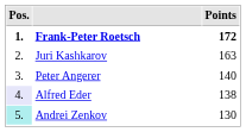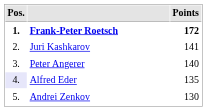 <table cellspacing="1" cellpadding="3" style="border:1px solid #AAAAAA;font-size:90%">
 <tr bgcolor="#E4E4E4">
 <th style="border-bottom:1px solid #AAAAAA" width=10>Pos.</th>
 <th style="border-bottom:1px solid #AAAAAA" width=200></th>
 <th style="border-bottom:1px solid #AAAAAA" width=20>Points</th>
 </tr>
 <tr>
 <td align="center"><strong>1.</strong></td>
 <td> <strong><a href='#'>Frank-Peter Roetsch</a></strong></td>
 <td align="right"><strong>172</strong></td>
 </tr>
 <tr>
 <td align="center">2.</td>
 <td> <a href='#'>Juri Kashkarov</a></td>
-<td align="right">163</td>
+<td align="right">141</td>
 </tr>
 <tr>
 <td align="center">3.</td>
 <td> <a href='#'>Peter Angerer</a></td>
 <td align="right">140</td>
 </tr>
 <tr>
 <td align="center" style="background: lavender;">4.</td>
 <td> <a href='#'>Alfred Eder</a></td>
-<td align="right">138</td>
+<td align="right">135</td>
 </tr>
 <tr>
-<td align="center" style="background: paleturquoise;">5.</td>
+<td align="center">5.</td>
 <td> <a href='#'>Andrei Zenkov</a></td>
 <td align="right">130</td>
 </tr>
 <tr>
 </tr>
 </table>
